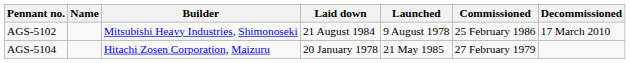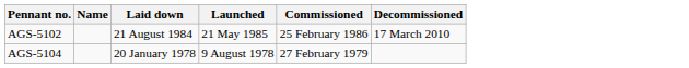 <table class="wikitable">
 <tr>
 <th>Pennant no.</th>
 <th>Name</th>
-<th>Builder</th>
 <th>Laid down</th>
 <th>Launched</th>
 <th>Commissioned</th>
 <th>Decommissioned</th>
 </tr>
 <tr>
 <td>AGS-5102</td>
 <td></td>
-<td><a href='#'>Mitsubishi Heavy Industries</a>, <a href='#'>Shimonoseki</a></td>
 <td>21 August 1984</td>
-<td>9 August 1978</td>
+<td>21 May 1985</td>
 <td>25 February 1986</td>
 <td>17 March 2010</td>
 </tr>
 <tr>
 <td>AGS-5104</td>
 <td></td>
-<td><a href='#'>Hitachi Zosen Corporation</a>, <a href='#'>Maizuru</a></td>
 <td>20 January 1978</td>
-<td>21 May 1985</td>
+<td>9 August 1978</td>
 <td>27 February 1979</td>
 <td></td>
 </tr>
 </table>
